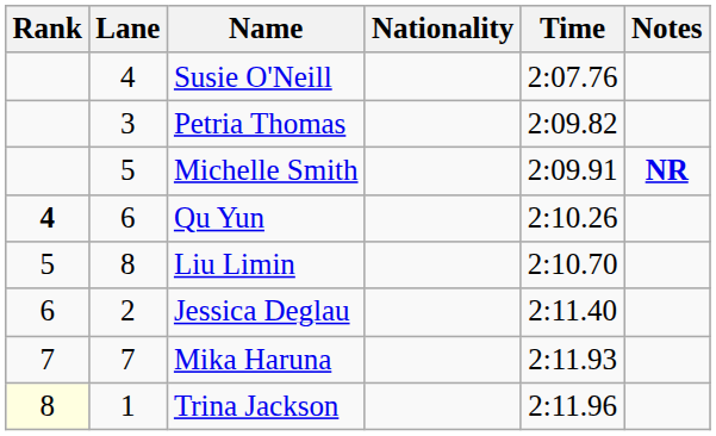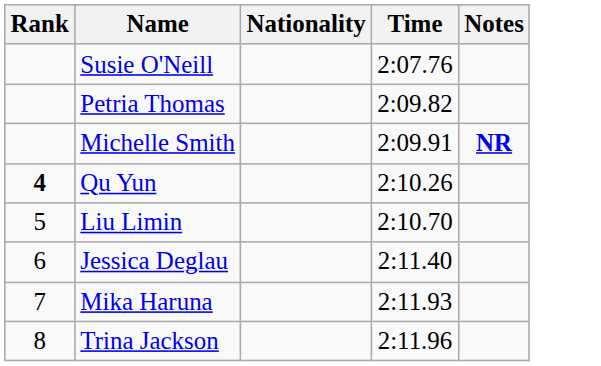 <table class="wikitable sortable" style="text-align:center">
 <tr>
 <th>Rank</th>
-<th>Lane</th>
 <th>Name</th>
 <th>Nationality</th>
 <th>Time</th>
 <th>Notes</th>
 </tr>
 <tr>
 <td></td>
-<td>4</td>
 <td align=left><a href='#'>Susie O'Neill</a></td>
 <td align=left></td>
 <td>2:07.76</td>
 <td></td>
 </tr>
 <tr>
 <td></td>
-<td>3</td>
 <td align=left><a href='#'>Petria Thomas</a></td>
 <td align=left></td>
 <td>2:09.82</td>
 <td></td>
 </tr>
 <tr>
 <td></td>
-<td>5</td>
 <td align=left><a href='#'>Michelle Smith</a></td>
 <td align=left></td>
 <td>2:09.91</td>
 <td><strong><a href='#'>NR</a></strong></td>
 </tr>
 <tr>
 <td><strong>4</strong></td>
-<td>6</td>
 <td align=left><a href='#'>Qu Yun</a></td>
 <td align=left></td>
 <td>2:10.26</td>
 <td></td>
 </tr>
 <tr>
 <td>5</td>
-<td>8</td>
 <td align=left><a href='#'>Liu Limin</a></td>
 <td align=left></td>
 <td>2:10.70</td>
 <td></td>
 </tr>
 <tr>
 <td>6</td>
-<td>2</td>
 <td align=left><a href='#'>Jessica Deglau</a></td>
 <td align=left></td>
 <td>2:11.40</td>
 <td></td>
 </tr>
 <tr>
 <td>7</td>
-<td>7</td>
 <td align=left><a href='#'>Mika Haruna</a></td>
 <td align=left></td>
 <td>2:11.93</td>
 <td></td>
 </tr>
 <tr>
-<td style="background: lightyellow;">8</td>
-<td>1</td>
+<td>8</td>
 <td align=left><a href='#'>Trina Jackson</a></td>
 <td align=left></td>
 <td>2:11.96</td>
 <td></td>
 </tr>
 </table>
